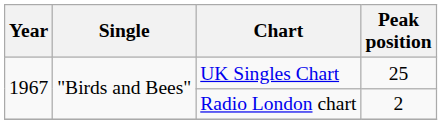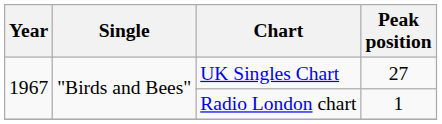 <table class="wikitable">
 <tr>
 <th>Year</th>
 <th>Single</th>
 <th>Chart</th>
 <th>Peak<br>position</th>
 </tr>
 <tr>
 <td rowspan="2">1967</td>
 <td rowspan="2">"Birds and Bees"</td>
 <td><a href='#'>UK Singles Chart</a></td>
-<td align="center">25</td>
+<td align="center">27</td>
 </tr>
 <tr>
 <td><a href='#'>Radio London</a> chart</td>
-<td align="center">2</td>
+<td align="center">1</td>
 </tr>
 <tr>
 </tr>
 </table>
